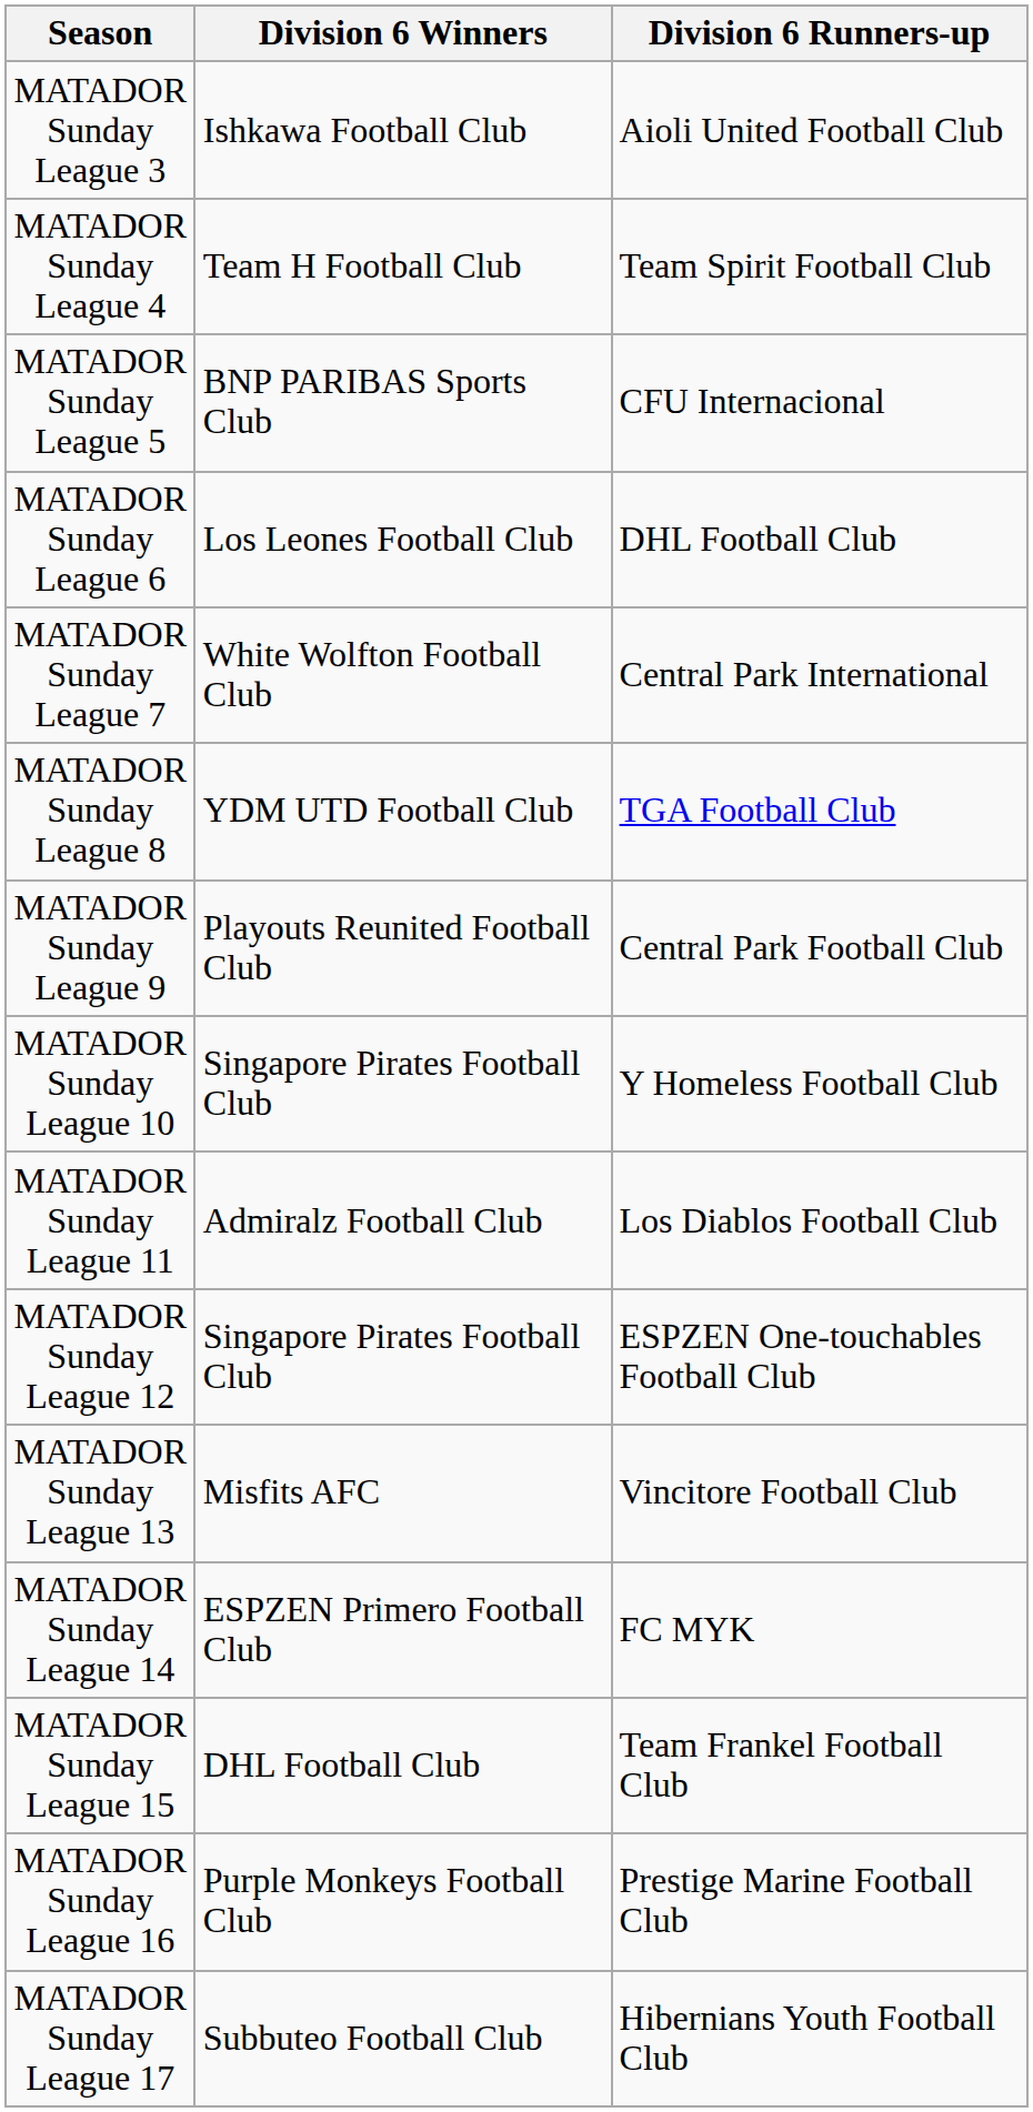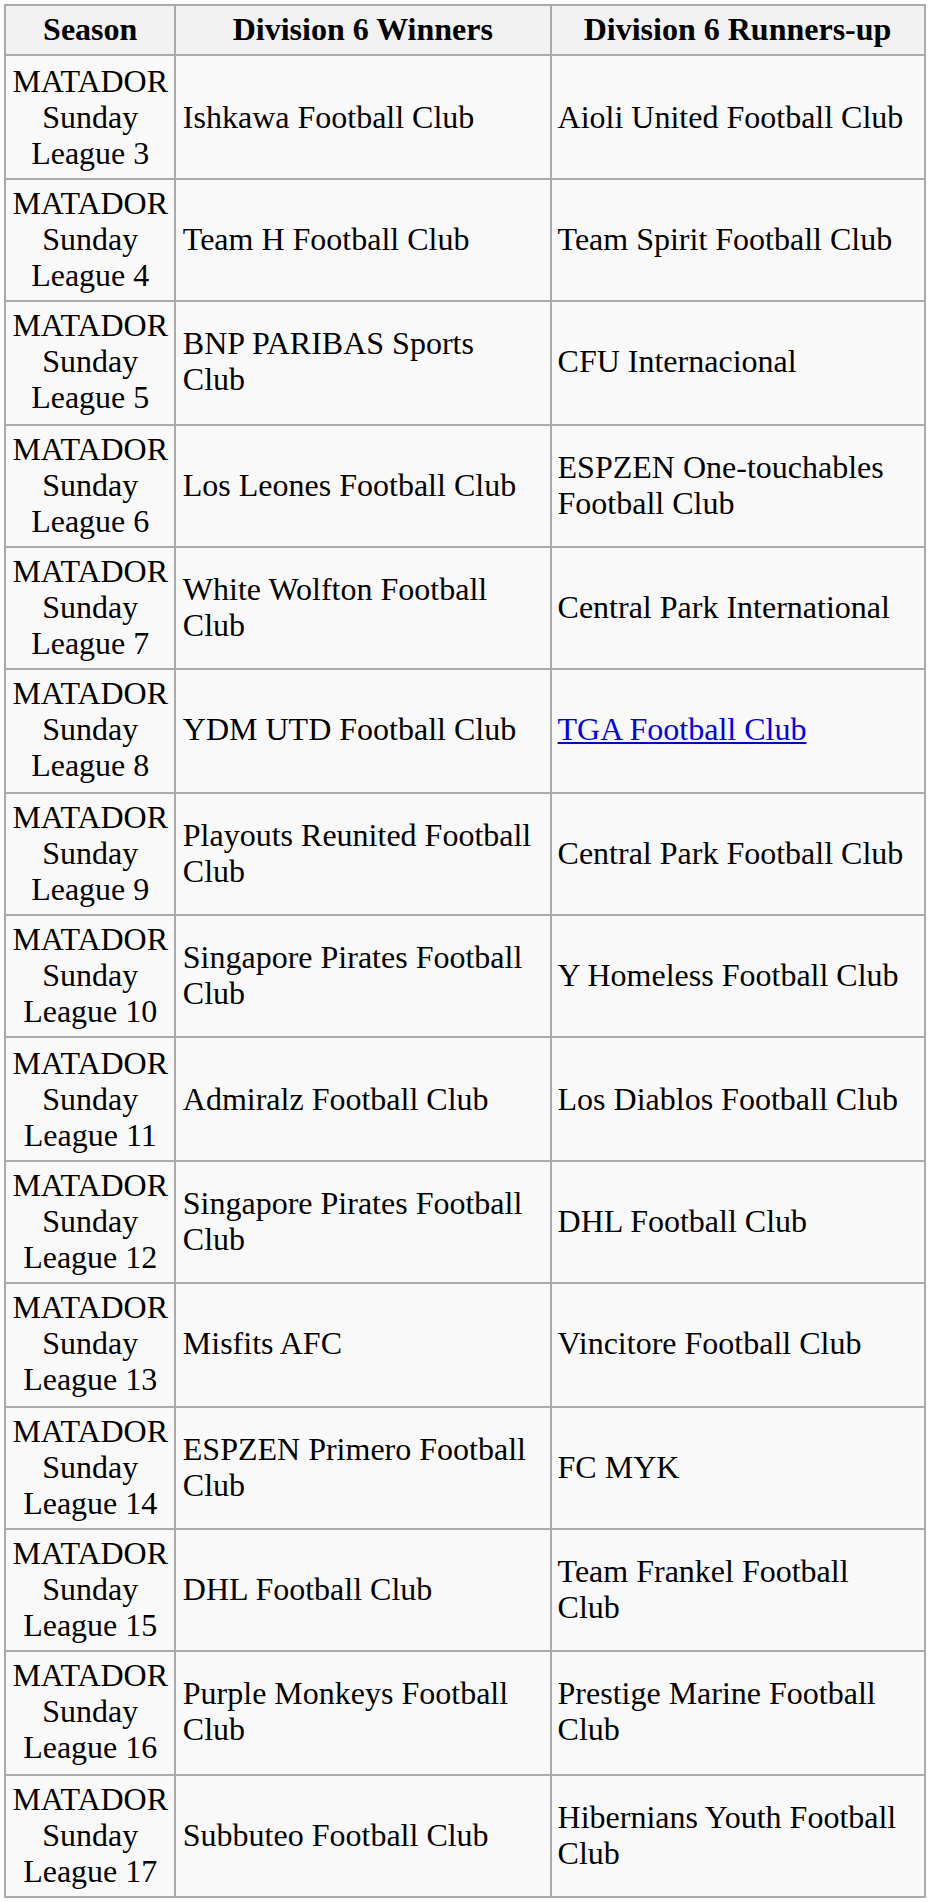 <table class="wikitable" style="text-align:center">
 <tr>
 <th width='25'>Season</th>
 <th width='180'>Division 6 Winners</th>
 <th width='180'>Division 6 Runners-up</th>
 </tr>
 <tr>
 <td>MATADOR Sunday League 3</td>
 <td align='left'>Ishkawa Football Club</td>
 <td align='left'>Aioli United Football Club</td>
 </tr>
 <tr>
 <td>MATADOR Sunday League 4</td>
 <td align='left'>Team H Football Club</td>
 <td align='left'>Team Spirit Football Club</td>
 </tr>
 <tr>
 <td>MATADOR Sunday League 5</td>
 <td align='left'>BNP PARIBAS Sports Club</td>
 <td align='left'>CFU Internacional</td>
 </tr>
 <tr>
 <td>MATADOR Sunday League 6</td>
 <td align='left'>Los Leones Football Club</td>
-<td align='left'>DHL Football Club</td>
+<td align='left'>ESPZEN One-touchables Football Club</td>
 </tr>
 <tr>
 <td>MATADOR Sunday League 7</td>
 <td align='left'>White Wolfton Football Club</td>
 <td align='left'>Central Park International</td>
 </tr>
 <tr>
 <td>MATADOR Sunday League 8</td>
 <td align='left'>YDM UTD Football Club</td>
 <td align='left'><a href='#'>TGA Football Club</a></td>
 </tr>
 <tr>
 <td>MATADOR Sunday League 9</td>
 <td align='left'>Playouts Reunited Football Club</td>
 <td align='left'>Central Park Football Club</td>
 </tr>
 <tr>
 <td>MATADOR Sunday League 10</td>
 <td align='left'>Singapore Pirates Football Club</td>
 <td align='left'>Y Homeless Football Club</td>
 </tr>
 <tr>
 <td>MATADOR Sunday League 11</td>
 <td align='left'>Admiralz Football Club</td>
 <td align='left'>Los Diablos Football Club</td>
 </tr>
 <tr>
 <td>MATADOR Sunday League 12</td>
 <td align='left'>Singapore Pirates Football Club</td>
-<td align='left'>ESPZEN One-touchables Football Club</td>
+<td align='left'>DHL Football Club</td>
 </tr>
 <tr>
 <td>MATADOR Sunday League 13</td>
 <td align='left'>Misfits AFC</td>
 <td align='left'>Vincitore Football Club</td>
 </tr>
 <tr>
 <td>MATADOR Sunday League 14</td>
 <td align='left'>ESPZEN Primero Football Club</td>
 <td align='left'>FC MYK</td>
 </tr>
 <tr>
 <td>MATADOR Sunday League 15</td>
 <td align='left'>DHL Football Club</td>
 <td align='left'>Team Frankel Football Club</td>
 </tr>
 <tr>
 <td>MATADOR Sunday League 16</td>
 <td align='left'>Purple Monkeys Football Club</td>
 <td align='left'>Prestige Marine Football Club</td>
 </tr>
 <tr>
 <td>MATADOR Sunday League 17</td>
 <td align='left'>Subbuteo Football Club</td>
 <td align='left'>Hibernians Youth Football Club</td>
 </tr>
 <tr>
 </tr>
 </table>
